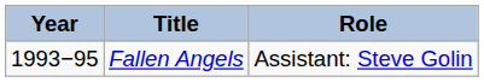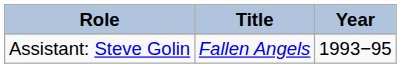 <table class="wikitable" style="font-size:95%;">
 <tr>
+<th style="background:#B0C4DE;">Role</th>
+<th style="background:#B0C4DE;">Title</th>
 <th style="background:#B0C4DE;">Year</th>
-<th style="background:#B0C4DE;">Title</th>
-<th style="background:#B0C4DE;">Role</th>
 </tr>
 <tr>
+<td>Assistant: <a href='#'>Steve Golin</a></td>
+<td><em><a href='#'>Fallen Angels</a></em></td>
 <td>1993−95</td>
-<td><em><a href='#'>Fallen Angels</a></em></td>
-<td>Assistant: <a href='#'>Steve Golin</a></td>
 </tr>
 </table>
